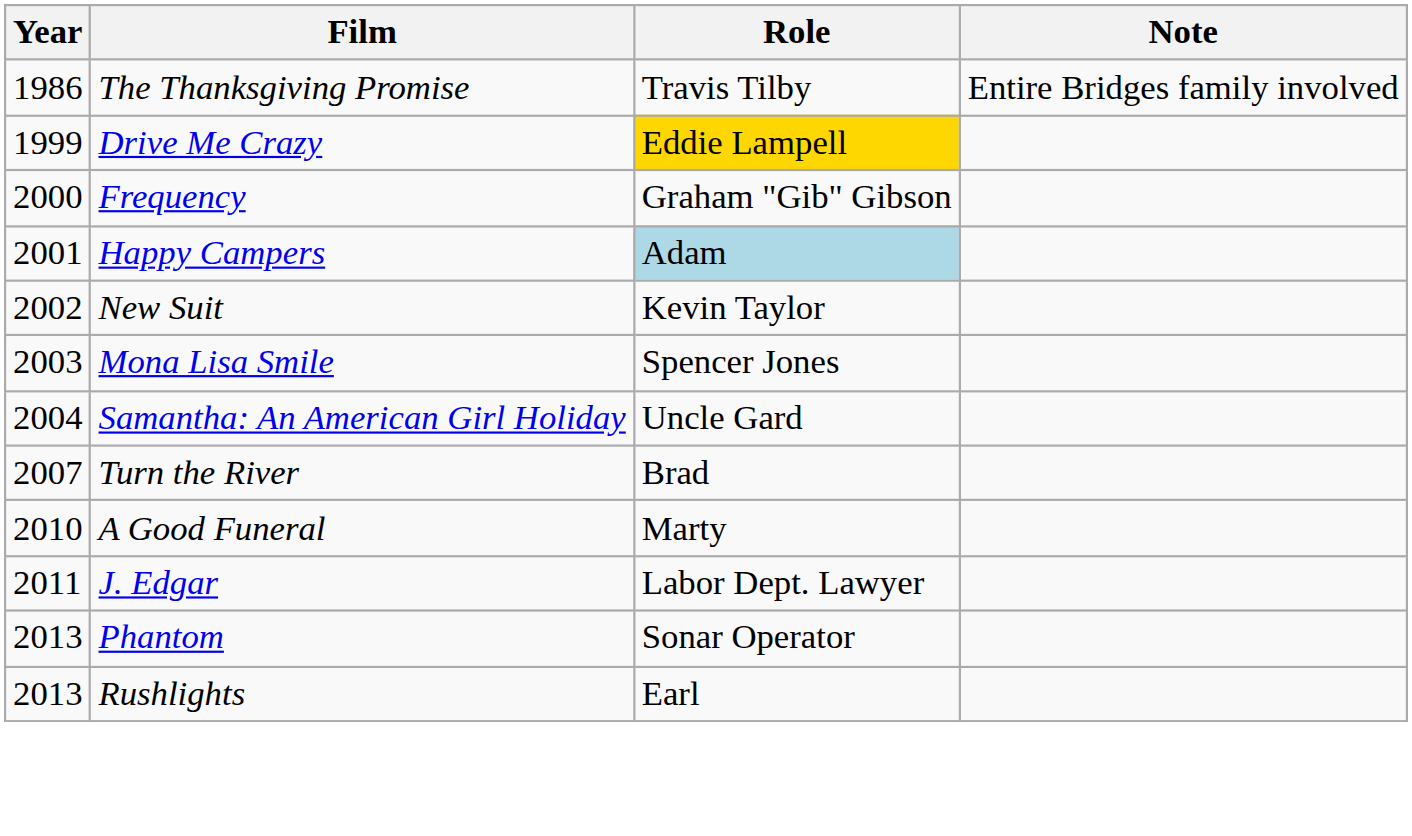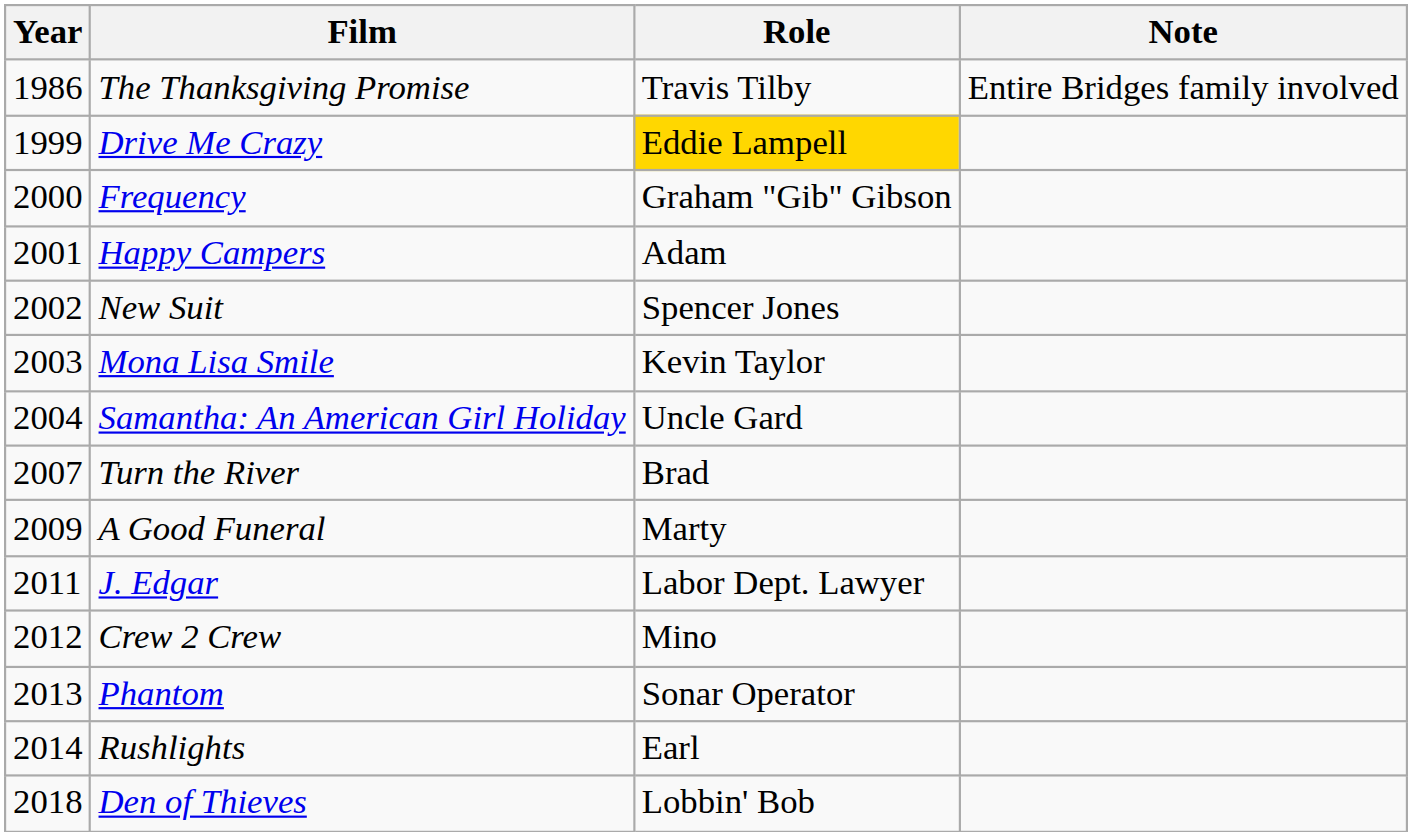 <table class="wikitable sortable">
 <tr>
 <th>Year</th>
 <th>Film</th>
 <th>Role</th>
 <th class="unsortable">Note</th>
 </tr>
 <tr>
 <td>1986</td>
 <td><em>The Thanksgiving Promise</em></td>
 <td>Travis Tilby</td>
 <td>Entire Bridges family involved</td>
 </tr>
 <tr>
 <td>1999</td>
 <td><em><a href='#'>Drive Me Crazy</a></em></td>
 <td style="background: gold;">Eddie Lampell</td>
 <td></td>
 </tr>
 <tr>
 <td>2000</td>
 <td><em><a href='#'>Frequency</a></em></td>
 <td>Graham "Gib" Gibson</td>
 <td></td>
 </tr>
 <tr>
 <td>2001</td>
 <td><em><a href='#'>Happy Campers</a></em></td>
-<td style="background: lightblue;">Adam</td>
+<td>Adam</td>
 <td></td>
 </tr>
 <tr>
 <td>2002</td>
 <td><em>New Suit</em></td>
-<td>Kevin Taylor</td>
+<td>Spencer Jones</td>
 <td></td>
 </tr>
 <tr>
 <td>2003</td>
 <td><em><a href='#'>Mona Lisa Smile</a></em></td>
-<td>Spencer Jones</td>
+<td>Kevin Taylor</td>
 <td></td>
 </tr>
 <tr>
 <td>2004</td>
 <td><em><a href='#'>Samantha: An American Girl Holiday</a></em></td>
 <td>Uncle Gard</td>
 <td></td>
 </tr>
 <tr>
 <td>2007</td>
 <td><em>Turn the River</em></td>
 <td>Brad</td>
 <td></td>
 </tr>
 <tr>
-<td>2010</td>
+<td>2009</td>
 <td><em>A Good Funeral</em></td>
 <td>Marty</td>
 <td></td>
 </tr>
 <tr>
 <td>2011</td>
 <td><em><a href='#'>J. Edgar</a></em></td>
 <td>Labor Dept. Lawyer</td>
 <td></td>
 </tr>
 <tr>
+<td>2012</td>
+<td><em>Crew 2 Crew</em></td>
+<td>Mino</td>
+<td></td>
+</tr>
+<tr>
 <td>2013</td>
 <td><em><a href='#'>Phantom</a></em></td>
 <td>Sonar Operator</td>
 <td></td>
 </tr>
 <tr>
-<td>2013</td>
+<td>2014</td>
 <td><em>Rushlights</em></td>
 <td>Earl</td>
 <td></td>
 </tr>
+<tr>
+<td>2018</td>
+<td><em><a href='#'>Den of Thieves</a></em></td>
+<td>Lobbin' Bob</td>
+<td></td>
+</tr>
 </table>
